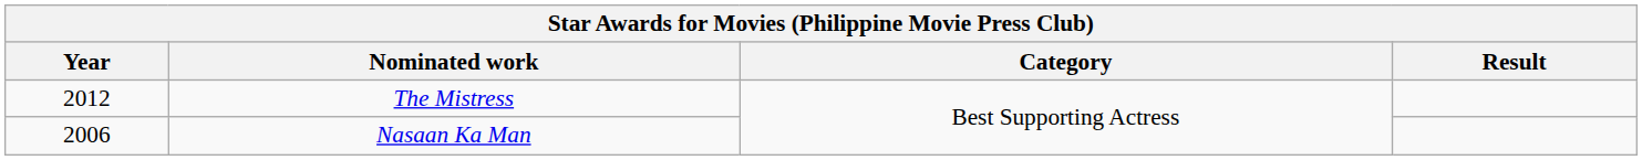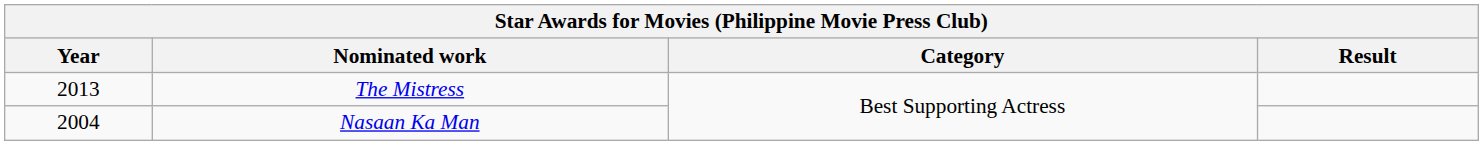 <table width="70%" class="wikitable sortable">
 <tr>
 <th colspan="4" align="center"><strong>Star Awards for Movies (Philippine Movie Press Club)</strong></th>
 </tr>
 <tr>
 <th width="10%">Year</th>
 <th width="35%">Nominated work</th>
 <th width="40%">Category</th>
 <th width="15%">Result</th>
 </tr>
 <tr>
-<td align="center">2012</td>
+<td align="center">2013</td>
 <td align="center"><em><a href='#'>The Mistress</a></em></td>
 <td align="center" rowspan = 2>Best Supporting Actress</td>
 <td></td>
 </tr>
 <tr>
-<td align="center">2006</td>
+<td align="center">2004</td>
 <td align="center"><em><a href='#'>Nasaan Ka Man</a></em></td>
 <td></td>
 </tr>
 </table>
